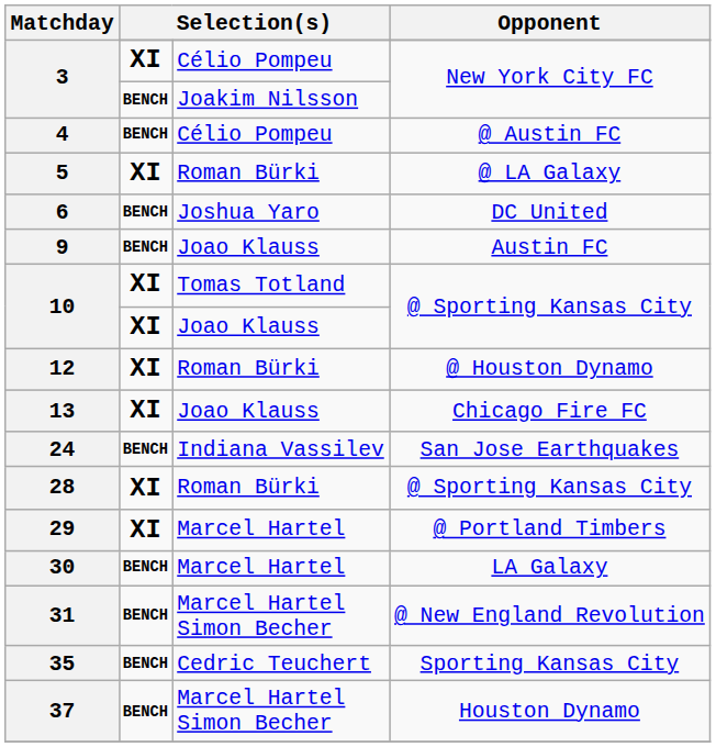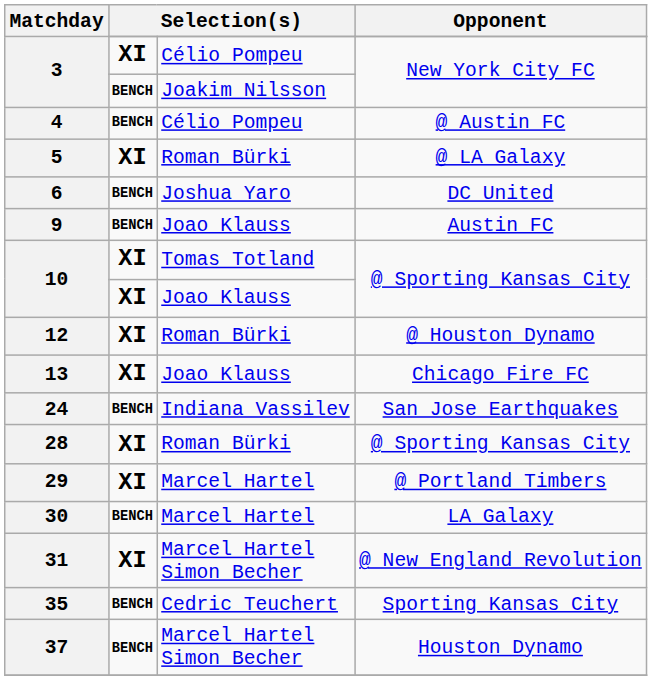 <table class="wikitable plainrowheaders" style="text-align: center">
 <tr>
 <th scope=col>Matchday</th>
 <th scope=col colspan=2>Selection(s)</th>
 <th scope=col>Opponent</th>
 </tr>
 <tr>
 <th rowspan=3>3</th>
 </tr>
 <tr>
 <td style="font-size:120%"><strong>XI</strong></td>
 <td align=left style="white-space: nowrap"> <a href='#'>Célio Pompeu</a></td>
 <td rowspan=2><a href='#'>New York City FC</a></td>
 </tr>
 <tr>
 <td style="font-size:70%"><strong>BENCH</strong></td>
 <td align=left style="white-space: nowrap"> <a href='#'>Joakim Nilsson</a></td>
 </tr>
 <tr>
 <th>4</th>
 <td style="font-size:70%"><strong>BENCH</strong></td>
 <td align=left style="white-space: nowrap"> <a href='#'>Célio Pompeu</a></td>
 <td><a href='#'>@ Austin FC</a></td>
 </tr>
 <tr>
 <th>5</th>
 <td style="font-size:120%"><strong>XI</strong></td>
 <td align=left style="white-space: nowrap"> <a href='#'>Roman Bürki</a></td>
 <td><a href='#'>@ LA Galaxy</a></td>
 </tr>
 <tr>
 <th>6</th>
 <td style="font-size:70%"><strong>BENCH</strong></td>
 <td align=left style="white-space: nowrap"> <a href='#'>Joshua Yaro</a></td>
 <td><a href='#'>DC United</a></td>
 </tr>
 <tr>
 <th>9</th>
 <td style="font-size:70%"><strong>BENCH</strong></td>
 <td align=left style="white-space: nowrap"> <a href='#'>Joao Klauss</a></td>
 <td><a href='#'>Austin FC</a></td>
 </tr>
 <tr>
 <th rowspan=2>10</th>
 <td style="font-size:120%"><strong>XI</strong></td>
 <td align=left style="white-space: nowrap"> <a href='#'>Tomas Totland</a></td>
 <td rowspan=2><a href='#'>@ Sporting Kansas City</a></td>
 </tr>
 <tr>
 <td style="font-size:120%"><strong>XI</strong></td>
 <td align=left style="white-space: nowrap"> <a href='#'>Joao Klauss</a></td>
 </tr>
 <tr>
 <th>12</th>
 <td style="font-size:120%"><strong>XI</strong></td>
 <td align=left style="white-space: nowrap"> <a href='#'>Roman Bürki</a></td>
 <td><a href='#'>@ Houston Dynamo</a></td>
 </tr>
 <tr>
 <th>13</th>
 <td style="font-size:120%"><strong>XI</strong></td>
 <td align=left style="white-space: nowrap"> <a href='#'>Joao Klauss</a></td>
 <td><a href='#'>Chicago Fire FC</a></td>
 </tr>
 <tr>
 <th>24</th>
 <td style="font-size:70%"><strong>BENCH</strong></td>
 <td align=left style="white-space: nowrap"> <a href='#'>Indiana Vassilev</a></td>
 <td><a href='#'>San Jose Earthquakes</a></td>
 </tr>
 <tr>
 <th>28</th>
 <td style="font-size:120%"><strong>XI</strong></td>
 <td align=left style="white-space: nowrap"> <a href='#'>Roman Bürki</a></td>
 <td><a href='#'>@ Sporting Kansas City</a></td>
 </tr>
 <tr>
 <th>29</th>
 <td style="font-size:120%"><strong>XI</strong></td>
 <td align=left style="white-space: nowrap"> <a href='#'>Marcel Hartel</a></td>
 <td><a href='#'>@ Portland Timbers</a></td>
 </tr>
 <tr>
 <th>30</th>
 <td style="font-size:70%"><strong>BENCH</strong></td>
 <td align=left style="white-space: nowrap"> <a href='#'>Marcel Hartel</a></td>
 <td><a href='#'>LA Galaxy</a></td>
 </tr>
 <tr>
 <th>31</th>
-<td style="font-size:70%"><strong>BENCH</strong></td>
+<td style="font-size:120%"><strong>XI</strong></td>
 <td align=left style="white-space: nowrap"> <a href='#'>Marcel Hartel</a><br> <a href='#'>Simon Becher</a></td>
 <td><a href='#'>@ New England Revolution</a></td>
 </tr>
 <tr>
 <th>35</th>
 <td style="font-size:70%"><strong>BENCH</strong></td>
 <td align=left style="white-space: nowrap"> <a href='#'>Cedric Teuchert</a></td>
 <td><a href='#'>Sporting Kansas City</a></td>
 </tr>
 <tr>
 <th>37</th>
 <td style="font-size:70%"><strong>BENCH</strong></td>
 <td align=left style="white-space: nowrap"> <a href='#'>Marcel Hartel</a><br> <a href='#'>Simon Becher</a></td>
 <td><a href='#'>Houston Dynamo</a></td>
 </tr>
 <tr>
 </tr>
 </table>
